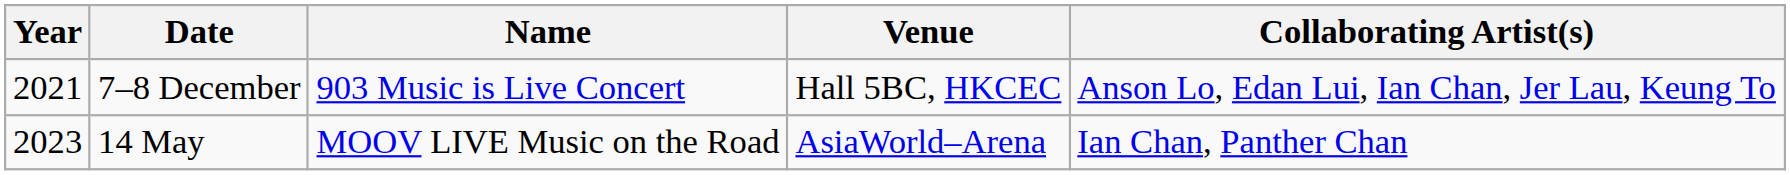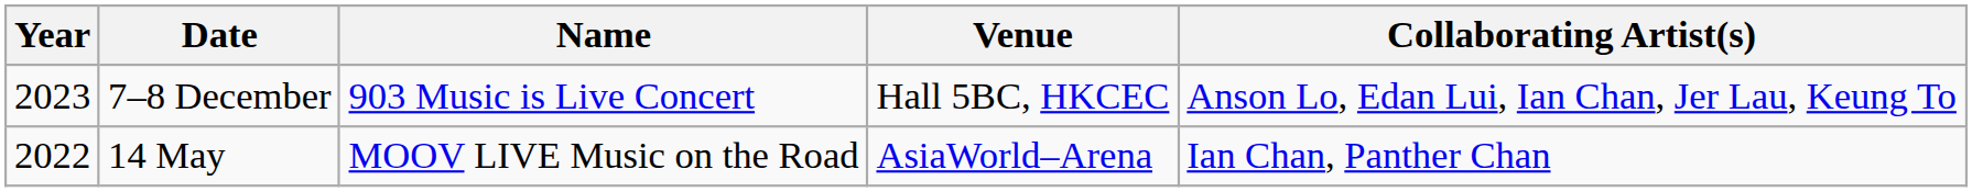 <table class="wikitable">
 <tr>
 <th>Year</th>
 <th>Date</th>
 <th>Name</th>
 <th>Venue</th>
 <th>Collaborating Artist(s)</th>
 </tr>
 <tr>
-<td>2021</td>
+<td>2023</td>
 <td>7–8 December</td>
 <td><a href='#'>903 Music is Live Concert</a></td>
 <td>Hall 5BC, <a href='#'>HKCEC</a></td>
 <td><a href='#'>Anson Lo</a>, <a href='#'>Edan Lui</a>, <a href='#'>Ian Chan</a>, <a href='#'>Jer Lau</a>, <a href='#'>Keung To</a></td>
 </tr>
 <tr>
-<td>2023</td>
+<td>2022</td>
 <td>14 May</td>
 <td><a href='#'>MOOV</a> LIVE Music on the Road</td>
 <td><a href='#'>AsiaWorld–Arena</a></td>
 <td><a href='#'>Ian Chan</a>, <a href='#'>Panther Chan</a></td>
 </tr>
 </table>
